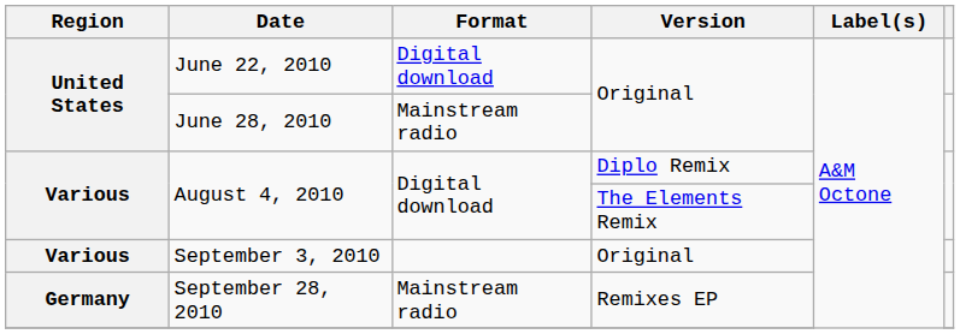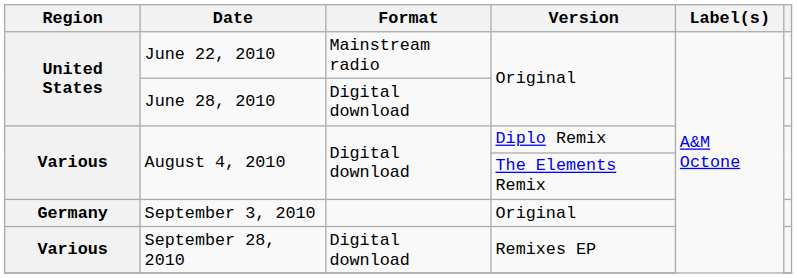 <table class="wikitable plainrowheaders">
 <tr>
 <th scope="col">Region</th>
 <th scope="col">Date</th>
 <th scope="col">Format</th>
 <th scope="col">Version</th>
 <th scope="col">Label(s)</th>
 <th scope="col"></th>
 </tr>
 <tr>
 <th scope="row" rowspan="2">United States</th>
 <td>June 22, 2010</td>
-<td><a href='#'>Digital download</a></td>
+<td>Mainstream radio</td>
 <td rowspan="2">Original</td>
 <td rowspan="7"><a href='#'>A&M Octone</a></td>
 <td style="text-align:center;"></td>
 </tr>
 <tr>
 <td>June 28, 2010</td>
-<td>Mainstream radio</td>
+<td>Digital download</td>
 <td style="text-align:center;"></td>
 </tr>
 <tr>
 <th scope="row" rowspan="2">Various</th>
 <td rowspan="2">August 4, 2010</td>
 <td rowspan="2">Digital download</td>
 <td><a href='#'>Diplo</a> Remix</td>
 <td rowspan="2" style="text-align:center;"></td>
 </tr>
 <tr>
 <td><a href='#'>The Elements</a> Remix</td>
 </tr>
 <tr>
-<th scope="row">Various</th>
+<th scope="row">Germany</th>
 <td>September 3, 2010</td>
 <td></td>
 <td>Original</td>
 <td style="text-align:center;"></td>
 </tr>
 <tr>
-<th scope="row">Germany</th>
+<th scope="row">Various</th>
 <td>September 28, 2010</td>
-<td>Mainstream radio</td>
+<td>Digital download</td>
 <td>Remixes EP</td>
 <td style="text-align:center;"></td>
 </tr>
 <tr>
 </tr>
 </table>
